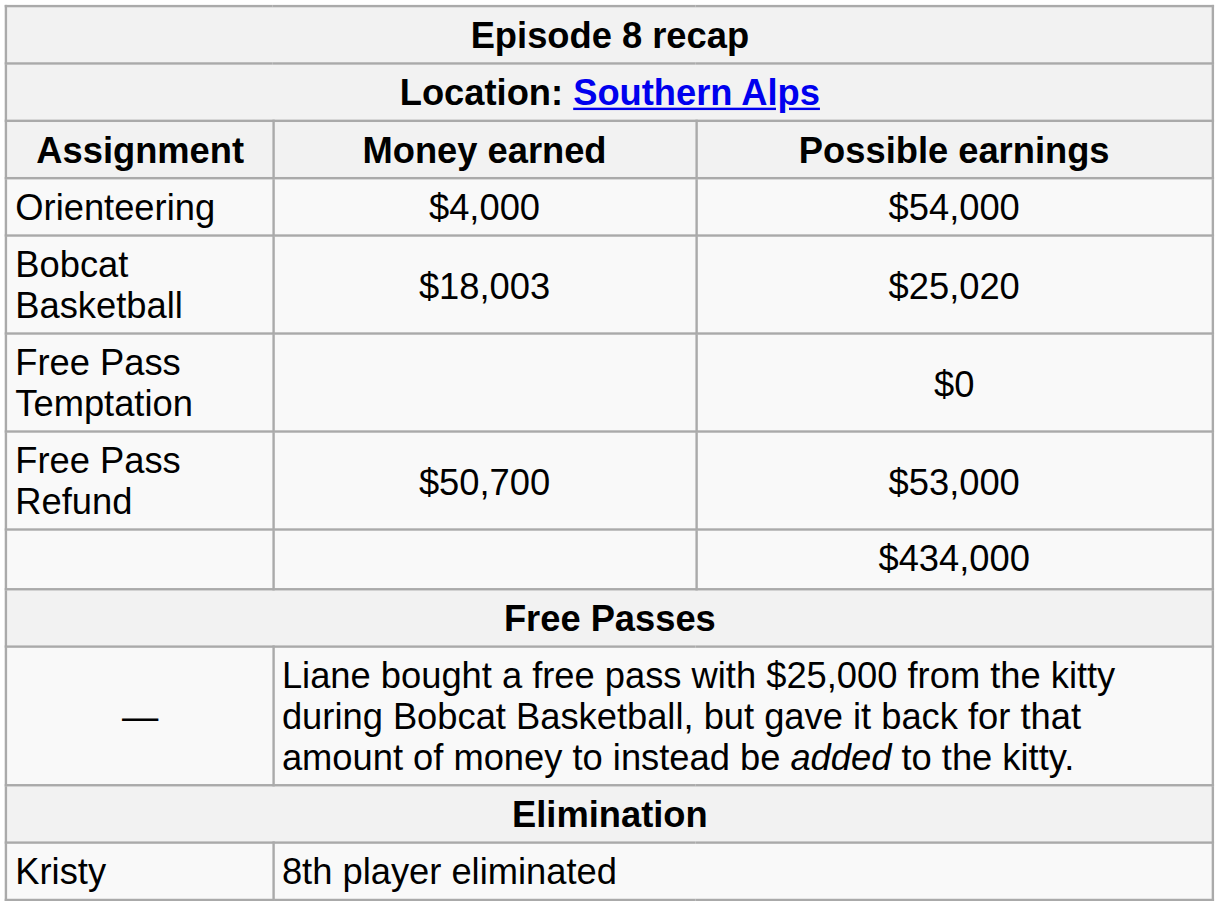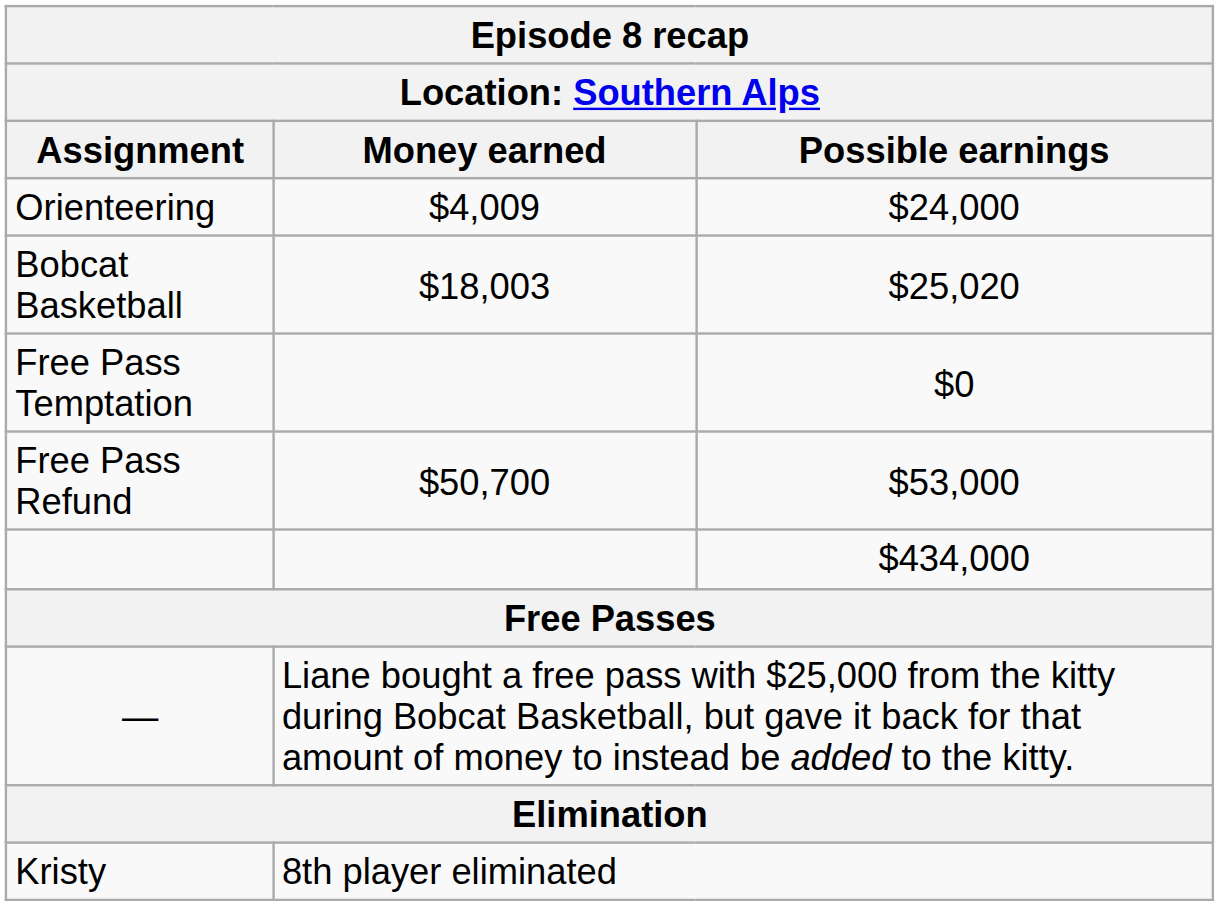 <table class="wikitable" style="font-size: 95%; margin: 10px" align="right" width="40%">
 <tr>
 <th colspan=3>Episode 8 recap</th>
 </tr>
 <tr>
 <th colspan=3>Location: <a href='#'>Southern Alps</a></th>
 </tr>
 <tr>
 <th>Assignment</th>
 <th>Money earned</th>
 <th>Possible earnings</th>
 </tr>
 <tr>
 <td>Orienteering</td>
-<td align="center">$4,000</td>
-<td align="center">$54,000</td>
+<td align="center">$4,009</td>
+<td align="center">$24,000</td>
 </tr>
 <tr>
 <td>Bobcat Basketball</td>
 <td align="center">$18,003</td>
 <td align="center">$25,020</td>
 </tr>
 <tr>
 <td>Free Pass Temptation</td>
 <td align="center"></td>
 <td align="center">$0</td>
 </tr>
 <tr>
 <td>Free Pass Refund</td>
 <td align="center">$50,700</td>
 <td align="center">$53,000</td>
 </tr>
 <tr>
 <td><strong></strong></td>
 <td align="center"><strong></strong></td>
 <td align="center">$434,000</td>
 </tr>
 <tr>
 <th colspan=3>Free Passes</th>
 </tr>
 <tr>
 <td align="center">—</td>
 <td colspan=2>Liane bought a free pass with $25,000 from the kitty during Bobcat Basketball, but gave it back for that amount of money to instead be <em>added</em> to the kitty.</td>
 </tr>
 <tr>
 <th colspan=3>Elimination</th>
 </tr>
 <tr>
 <td>Kristy</td>
 <td colspan=2>8th player eliminated</td>
 </tr>
 </table>
